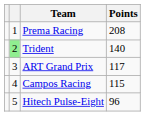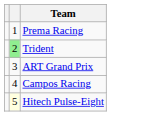 <table class="wikitable" style="font-size: 85%;">
 <tr>
 <th></th>
 <th></th>
 <th>Team</th>
-<th>Points</th>
 </tr>
 <tr>
 <td align="left"></td>
 <td align="center">1</td>
 <td> <a href='#'>Prema Racing</a></td>
-<td>208</td>
 </tr>
 <tr>
 <td align="left"></td>
 <td align="center" style="background: lightgreen;">2</td>
 <td> <a href='#'>Trident</a></td>
-<td>140</td>
 </tr>
 <tr>
 <td align="left"></td>
 <td align="center">3</td>
 <td> <a href='#'>ART Grand Prix</a></td>
-<td>117</td>
 </tr>
 <tr>
 <td align="left"></td>
 <td align="center">4</td>
 <td> <a href='#'>Campos Racing</a></td>
-<td>115</td>
 </tr>
 <tr>
 <td align="left"></td>
-<td align="center">5</td>
+<td align="center" style="background: lightyellow;">5</td>
 <td> <a href='#'>Hitech Pulse-Eight</a></td>
-<td>96</td>
 </tr>
 </table>
